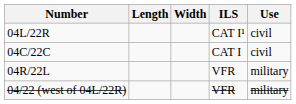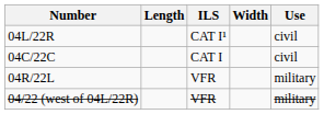 <table class="wikitable">
 <tr>
 <th>Number</th>
 <th>Length</th>
+<th>ILS</th>
 <th>Width</th>
-<th>ILS</th>
 <th>Use</th>
 </tr>
 <tr>
 <td>04L/22R</td>
 <td></td>
+<td>CAT I¹ </td>
 <td></td>
-<td>CAT I¹ </td>
 <td>civil</td>
 </tr>
 <tr>
 <td>04C/22C</td>
 <td></td>
+<td>CAT I</td>
 <td></td>
-<td>CAT I</td>
 <td>civil</td>
 </tr>
 <tr>
 <td>04R/22L</td>
 <td></td>
+<td>VFR</td>
 <td></td>
-<td>VFR</td>
 <td>military</td>
 </tr>
 <tr>
 <td><s>04/22 (west of 04L/22R)</s></td>
 <td><s></s></td>
+<td><s>VFR</s></td>
 <td><s></s></td>
-<td><s>VFR</s></td>
 <td><s>military</s></td>
 </tr>
 </table>
